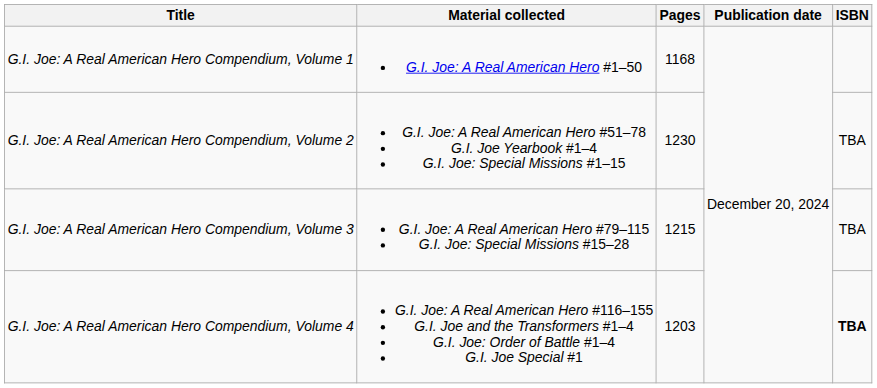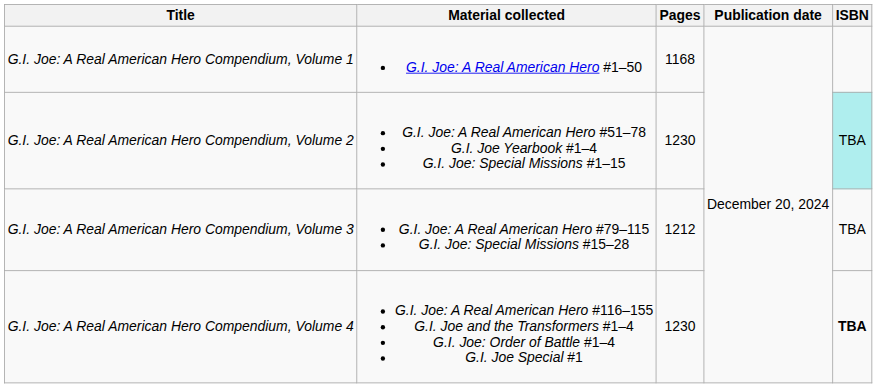 <table class="wikitable" style="text-align: center;">
 <tr>
 <th>Title</th>
 <th>Material collected</th>
 <th>Pages</th>
 <th><strong>Publication date</strong></th>
 <th>ISBN</th>
 </tr>
 <tr>
 <td align="left"><em>G.I. Joe: A Real American Hero Compendium, Volume 1</em></td>
 <td><br><ul><li><em><a href='#'>G.I. Joe: A Real American Hero</a></em> #1–50</li></ul></td>
 <td>1168</td>
 <td rowspan="4">December 20, 2024</td>
 <td></td>
 </tr>
 <tr>
 <td align="left"><em>G.I. Joe: A Real American Hero Compendium, Volume 2</em></td>
 <td><br><ul><li><em>G.I. Joe: A Real American Hero</em> #51–78</li><li><em>G.I. Joe Yearbook</em> #1–4</li><li><em>G.I. Joe: Special Missions</em> #1–15</li></ul></td>
 <td>1230</td>
-<td>TBA</td>
+<td style="background: paleturquoise;">TBA</td>
 </tr>
 <tr>
 <td align="left"><em>G.I. Joe: A Real American Hero Compendium, Volume 3</em></td>
 <td><br><ul><li><em>G.I. Joe: A Real American Hero</em> #79–115</li><li><em>G.I. Joe: Special Missions</em> #15–28</li></ul></td>
-<td>1215</td>
+<td>1212</td>
 <td>TBA</td>
 </tr>
 <tr>
 <td align="left"><em>G.I. Joe: A Real American Hero Compendium, Volume 4</em></td>
 <td><br><ul><li><em>G.I. Joe: A Real American Hero</em> #116–155</li><li><em>G.I. Joe and the Transformers</em> #1–4</li><li><em>G.I. Joe: Order of Battle</em> #1–4</li><li><em>G.I. Joe Special</em> #1</li></ul></td>
-<td>1203</td>
+<td>1230</td>
 <td><strong>TBA</strong></td>
 </tr>
 </table>
